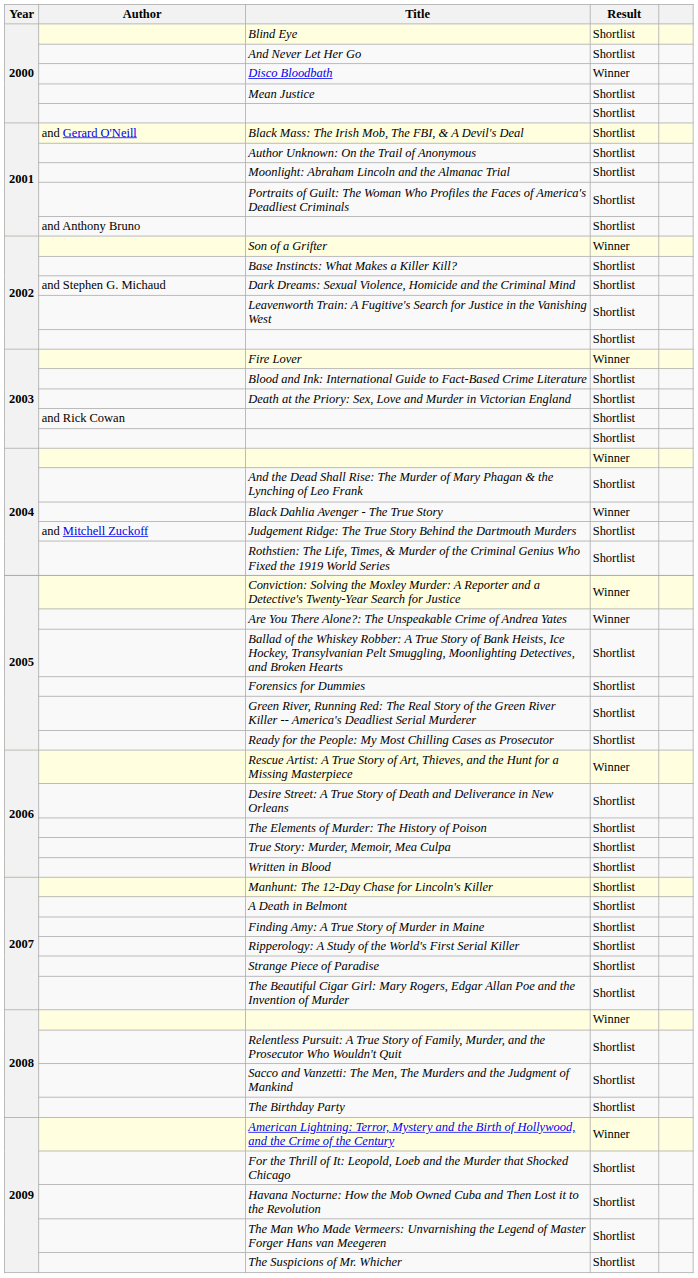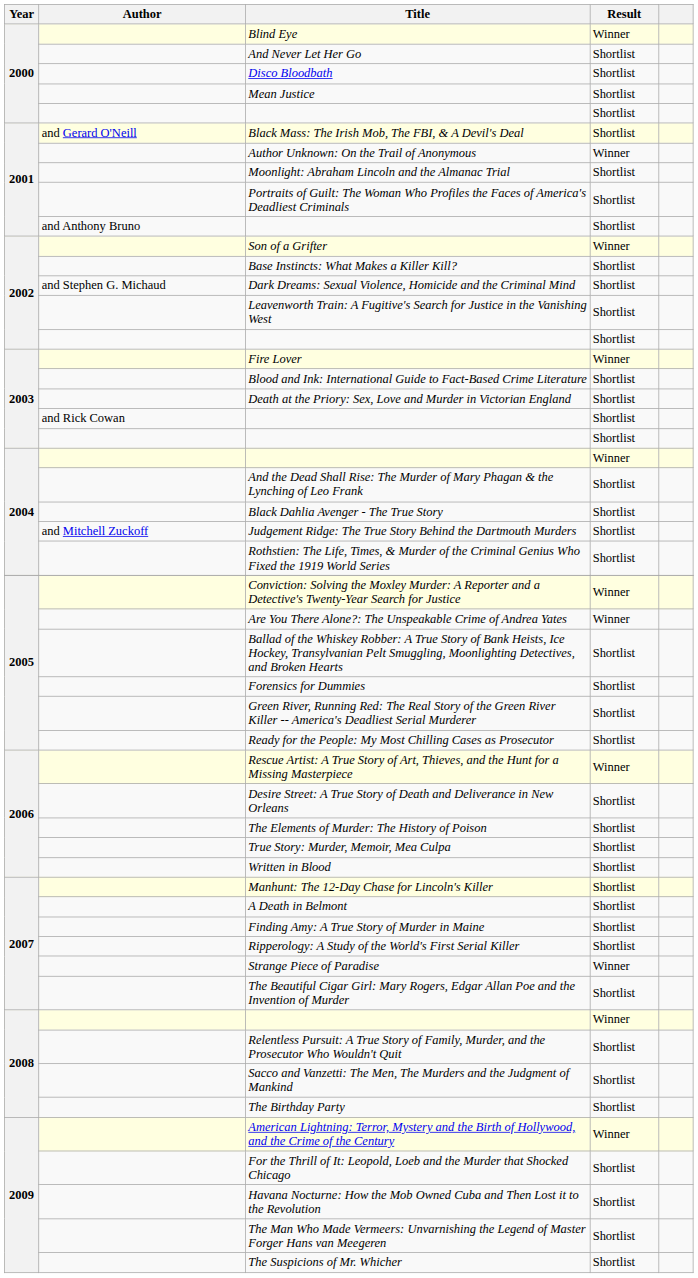 <table class="wikitable sortable mw-collapsible" style="width:100%">
 <tr>
 <th scope="col" width="5%">Year</th>
 <th scope="col" width="30%">Author</th>
 <th scope="col" width="50%">Title</th>
 <th scope="col" width="10%">Result</th>
 <th scope="col" width="50%"></th>
 </tr>
 <tr style="background:lightyellow;">
 <th rowspan="5">2000</th>
 <td></td>
 <td><em>Blind Eye</em></td>
-<td>Shortlist</td>
+<td>Winner</td>
 <td></td>
 </tr>
 <tr>
 <td></td>
 <td><em>And Never Let Her Go</em></td>
 <td>Shortlist</td>
 <td></td>
 </tr>
 <tr>
 <td></td>
 <td><em><a href='#'>Disco Bloodbath</a></em></td>
-<td>Winner</td>
+<td>Shortlist</td>
 <td></td>
 </tr>
 <tr>
 <td></td>
 <td><em>Mean Justice</em></td>
 <td>Shortlist</td>
 <td></td>
 </tr>
 <tr>
 <td></td>
 <td></td>
 <td>Shortlist</td>
 <td></td>
 </tr>
 <tr style="background:lightyellow;">
 <th rowspan="5">2001</th>
 <td> and <a href='#'>Gerard O'Neill</a></td>
 <td><em>Black Mass: The Irish Mob, The FBI, & A Devil's Deal</em></td>
 <td>Shortlist</td>
 <td></td>
 </tr>
 <tr>
 <td></td>
 <td><em>Author Unknown: On the Trail of Anonymous</em></td>
-<td>Shortlist</td>
+<td>Winner</td>
 <td></td>
 </tr>
 <tr>
 <td></td>
 <td><em>Moonlight: Abraham Lincoln and the Almanac Trial</em></td>
 <td>Shortlist</td>
 <td></td>
 </tr>
 <tr>
 <td></td>
 <td><em>Portraits of Guilt: The Woman Who Profiles the Faces of America's Deadliest Criminals</em></td>
 <td>Shortlist</td>
 <td></td>
 </tr>
 <tr>
 <td> and Anthony Bruno</td>
 <td></td>
 <td>Shortlist</td>
 <td></td>
 </tr>
 <tr style="background:lightyellow;">
 <th rowspan="5">2002</th>
 <td></td>
 <td><em>Son of a Grifter</em></td>
 <td>Winner</td>
 <td></td>
 </tr>
 <tr>
 <td></td>
 <td><em>Base Instincts: What Makes a Killer Kill?</em></td>
 <td>Shortlist</td>
 <td></td>
 </tr>
 <tr>
 <td> and Stephen G. Michaud</td>
 <td><em>Dark Dreams: Sexual Violence, Homicide and the Criminal Mind</em></td>
 <td>Shortlist</td>
 <td></td>
 </tr>
 <tr>
 <td></td>
 <td><em>Leavenworth Train: A Fugitive's Search for Justice in the Vanishing West</em></td>
 <td>Shortlist</td>
 <td></td>
 </tr>
 <tr>
 <td></td>
 <td></td>
 <td>Shortlist</td>
 <td></td>
 </tr>
 <tr style="background:lightyellow;">
 <th rowspan="5">2003</th>
 <td></td>
 <td><em>Fire Lover</em></td>
 <td>Winner</td>
 <td></td>
 </tr>
 <tr>
 <td></td>
 <td><em>Blood and Ink: International Guide to Fact-Based Crime Literature</em></td>
 <td>Shortlist</td>
 <td></td>
 </tr>
 <tr>
 <td></td>
 <td><em>Death at the Priory: Sex, Love and Murder in Victorian England</em></td>
 <td>Shortlist</td>
 <td></td>
 </tr>
 <tr>
 <td> and Rick Cowan</td>
 <td><em></em></td>
 <td>Shortlist</td>
 <td></td>
 </tr>
 <tr>
 <td></td>
 <td></td>
 <td>Shortlist</td>
 <td></td>
 </tr>
 <tr style="background:lightyellow;">
 <th rowspan="5">2004</th>
 <td></td>
 <td></td>
 <td>Winner</td>
 <td></td>
 </tr>
 <tr>
 <td></td>
 <td><em>And the Dead Shall Rise: The Murder of Mary Phagan & the Lynching of Leo Frank</em></td>
 <td>Shortlist</td>
 <td></td>
 </tr>
 <tr>
 <td></td>
 <td><em>Black Dahlia Avenger - The True Story</em></td>
-<td>Winner</td>
+<td>Shortlist</td>
 <td></td>
 </tr>
 <tr>
 <td> and <a href='#'>Mitchell Zuckoff</a></td>
 <td><em>Judgement Ridge: The True Story Behind the Dartmouth Murders</em></td>
 <td>Shortlist</td>
 <td></td>
 </tr>
 <tr>
 <td></td>
 <td><em>Rothstien: The Life, Times, & Murder of the Criminal Genius Who Fixed the 1919 World Series</em></td>
 <td>Shortlist</td>
 <td></td>
 </tr>
 <tr>
 </tr>
 <tr style="background:lightyellow;">
 <th rowspan="6">2005</th>
 <td></td>
 <td><em> Conviction: Solving the Moxley Murder: A Reporter and a Detective's Twenty-Year Search for Justice</em></td>
 <td>Winner</td>
 <td></td>
 </tr>
 <tr>
 <td></td>
 <td><em>Are You There Alone?: The Unspeakable Crime of Andrea Yates</em></td>
 <td>Winner</td>
 <td></td>
 </tr>
 <tr>
 <td></td>
 <td><em>Ballad of the Whiskey Robber: A True Story of Bank Heists, Ice Hockey, Transylvanian Pelt Smuggling, Moonlighting Detectives, and Broken Hearts</em></td>
 <td>Shortlist</td>
 <td></td>
 </tr>
 <tr>
 <td></td>
 <td><em>Forensics for Dummies</em></td>
 <td>Shortlist</td>
 <td></td>
 </tr>
 <tr>
 <td></td>
 <td><em>Green River, Running Red: The Real Story of the Green River Killer -- America's Deadliest Serial Murderer</em></td>
 <td>Shortlist</td>
 <td></td>
 </tr>
 <tr>
 <td></td>
 <td><em>Ready for the People: My Most Chilling Cases as Prosecutor</em></td>
 <td>Shortlist</td>
 <td></td>
 </tr>
 <tr style="background:lightyellow;">
 <th rowspan="5">2006</th>
 <td></td>
 <td><em>Rescue Artist: A True Story of Art, Thieves, and the Hunt for a Missing Masterpiece</em></td>
 <td>Winner</td>
 <td></td>
 </tr>
 <tr>
 <td></td>
 <td><em>Desire Street: A True Story of Death and Deliverance in New Orleans </em></td>
 <td>Shortlist</td>
 <td></td>
 </tr>
 <tr>
 <td></td>
 <td><em>The Elements of Murder: The History of Poison</em></td>
 <td>Shortlist</td>
 <td></td>
 </tr>
 <tr>
 <td></td>
 <td><em>True Story: Murder, Memoir, Mea Culpa</em></td>
 <td>Shortlist</td>
 <td></td>
 </tr>
 <tr>
 <td></td>
 <td><em>Written in Blood</em></td>
 <td>Shortlist</td>
 <td></td>
 </tr>
 <tr style="background:lightyellow;">
 <th rowspan="6">2007</th>
 <td></td>
 <td><em>Manhunt: The 12-Day Chase for Lincoln's Killer</em></td>
 <td>Shortlist</td>
 <td></td>
 </tr>
 <tr>
 <td></td>
 <td><em>A Death in Belmont </em></td>
 <td>Shortlist</td>
 <td></td>
 </tr>
 <tr>
 <td><br></td>
 <td><em>Finding Amy: A True Story of Murder in Maine</em></td>
 <td>Shortlist</td>
 <td></td>
 </tr>
 <tr>
 <td></td>
 <td><em>Ripperology: A Study of the World's First Serial Killer</em></td>
 <td>Shortlist</td>
 <td></td>
 </tr>
 <tr>
 <td></td>
 <td><em>Strange Piece of Paradise </em></td>
-<td>Shortlist</td>
+<td>Winner</td>
 <td></td>
 </tr>
 <tr>
 <td></td>
 <td><em>The Beautiful Cigar Girl: Mary Rogers, Edgar Allan Poe and the Invention of Murder</em></td>
 <td>Shortlist</td>
 <td></td>
 </tr>
 <tr style="background:lightyellow;">
 <th rowspan="4">2008</th>
 <td></td>
 <td><em></em></td>
 <td>Winner</td>
 <td></td>
 </tr>
 <tr>
 <td></td>
 <td><em>Relentless Pursuit: A True Story of Family, Murder, and the Prosecutor Who Wouldn't Quit</em></td>
 <td>Shortlist</td>
 <td></td>
 </tr>
 <tr>
 <td></td>
 <td><em>Sacco and Vanzetti: The Men, The Murders and the Judgment of Mankind</em></td>
 <td>Shortlist</td>
 <td></td>
 </tr>
 <tr>
 <td></td>
 <td><em>The Birthday Party</em></td>
 <td>Shortlist</td>
 <td></td>
 </tr>
 <tr style="background:lightyellow;">
 <th rowspan="5">2009</th>
 <td></td>
 <td><em><a href='#'>American Lightning: Terror, Mystery and the Birth of Hollywood, and the Crime of the Century</a></em></td>
 <td>Winner</td>
 <td></td>
 </tr>
 <tr>
 <td></td>
 <td><em>For the Thrill of It: Leopold, Loeb and the Murder that Shocked Chicago</em></td>
 <td>Shortlist</td>
 <td></td>
 </tr>
 <tr>
 <td></td>
 <td><em>Havana Nocturne: How the Mob Owned Cuba and Then Lost it to the Revolution</em></td>
 <td>Shortlist</td>
 <td></td>
 </tr>
 <tr>
 <td></td>
 <td><em>The Man Who Made Vermeers: Unvarnishing the Legend of Master Forger Hans van Meegeren</em></td>
 <td>Shortlist</td>
 <td></td>
 </tr>
 <tr>
 <td></td>
 <td><em>The Suspicions of Mr. Whicher</em></td>
 <td>Shortlist</td>
 <td></td>
 </tr>
 </table>
